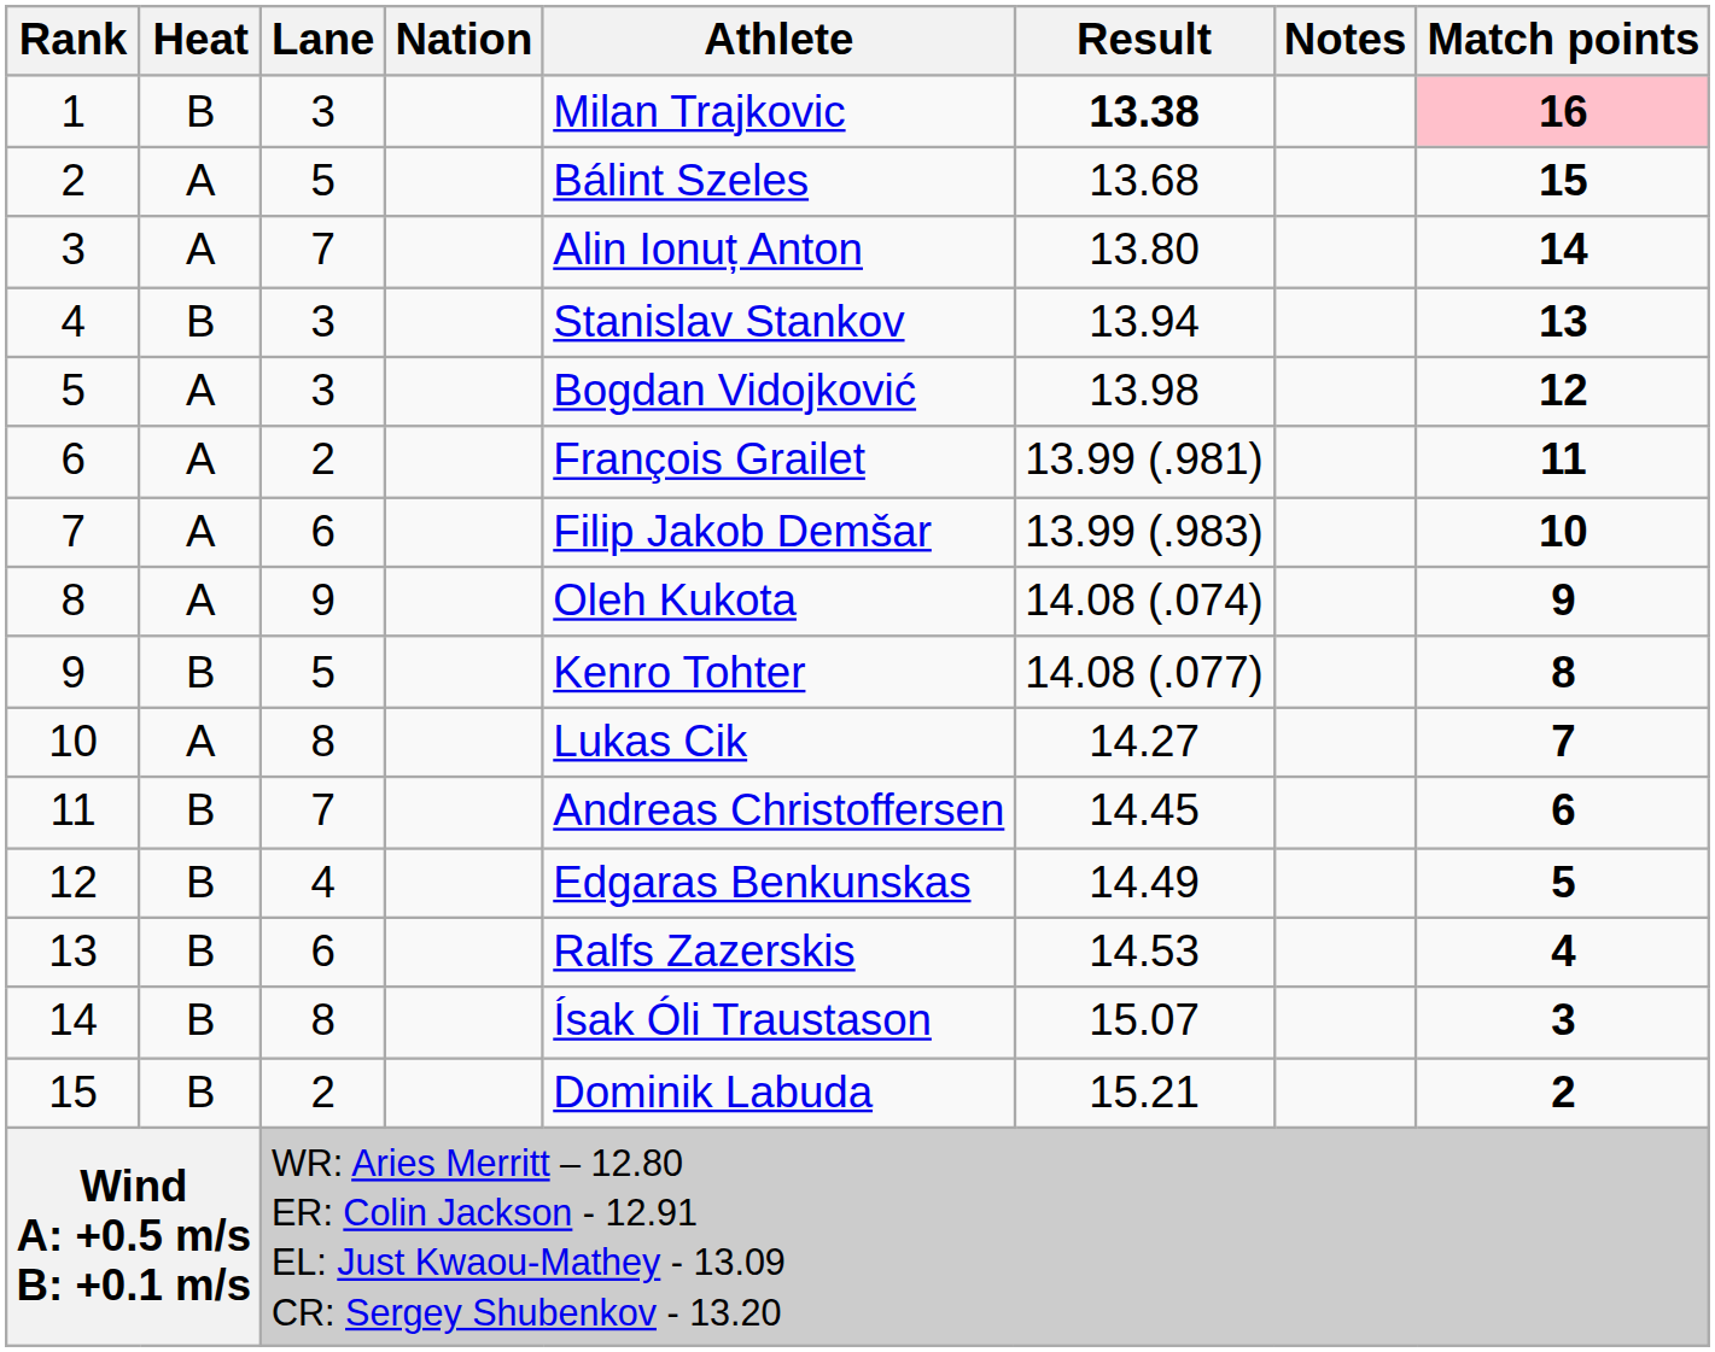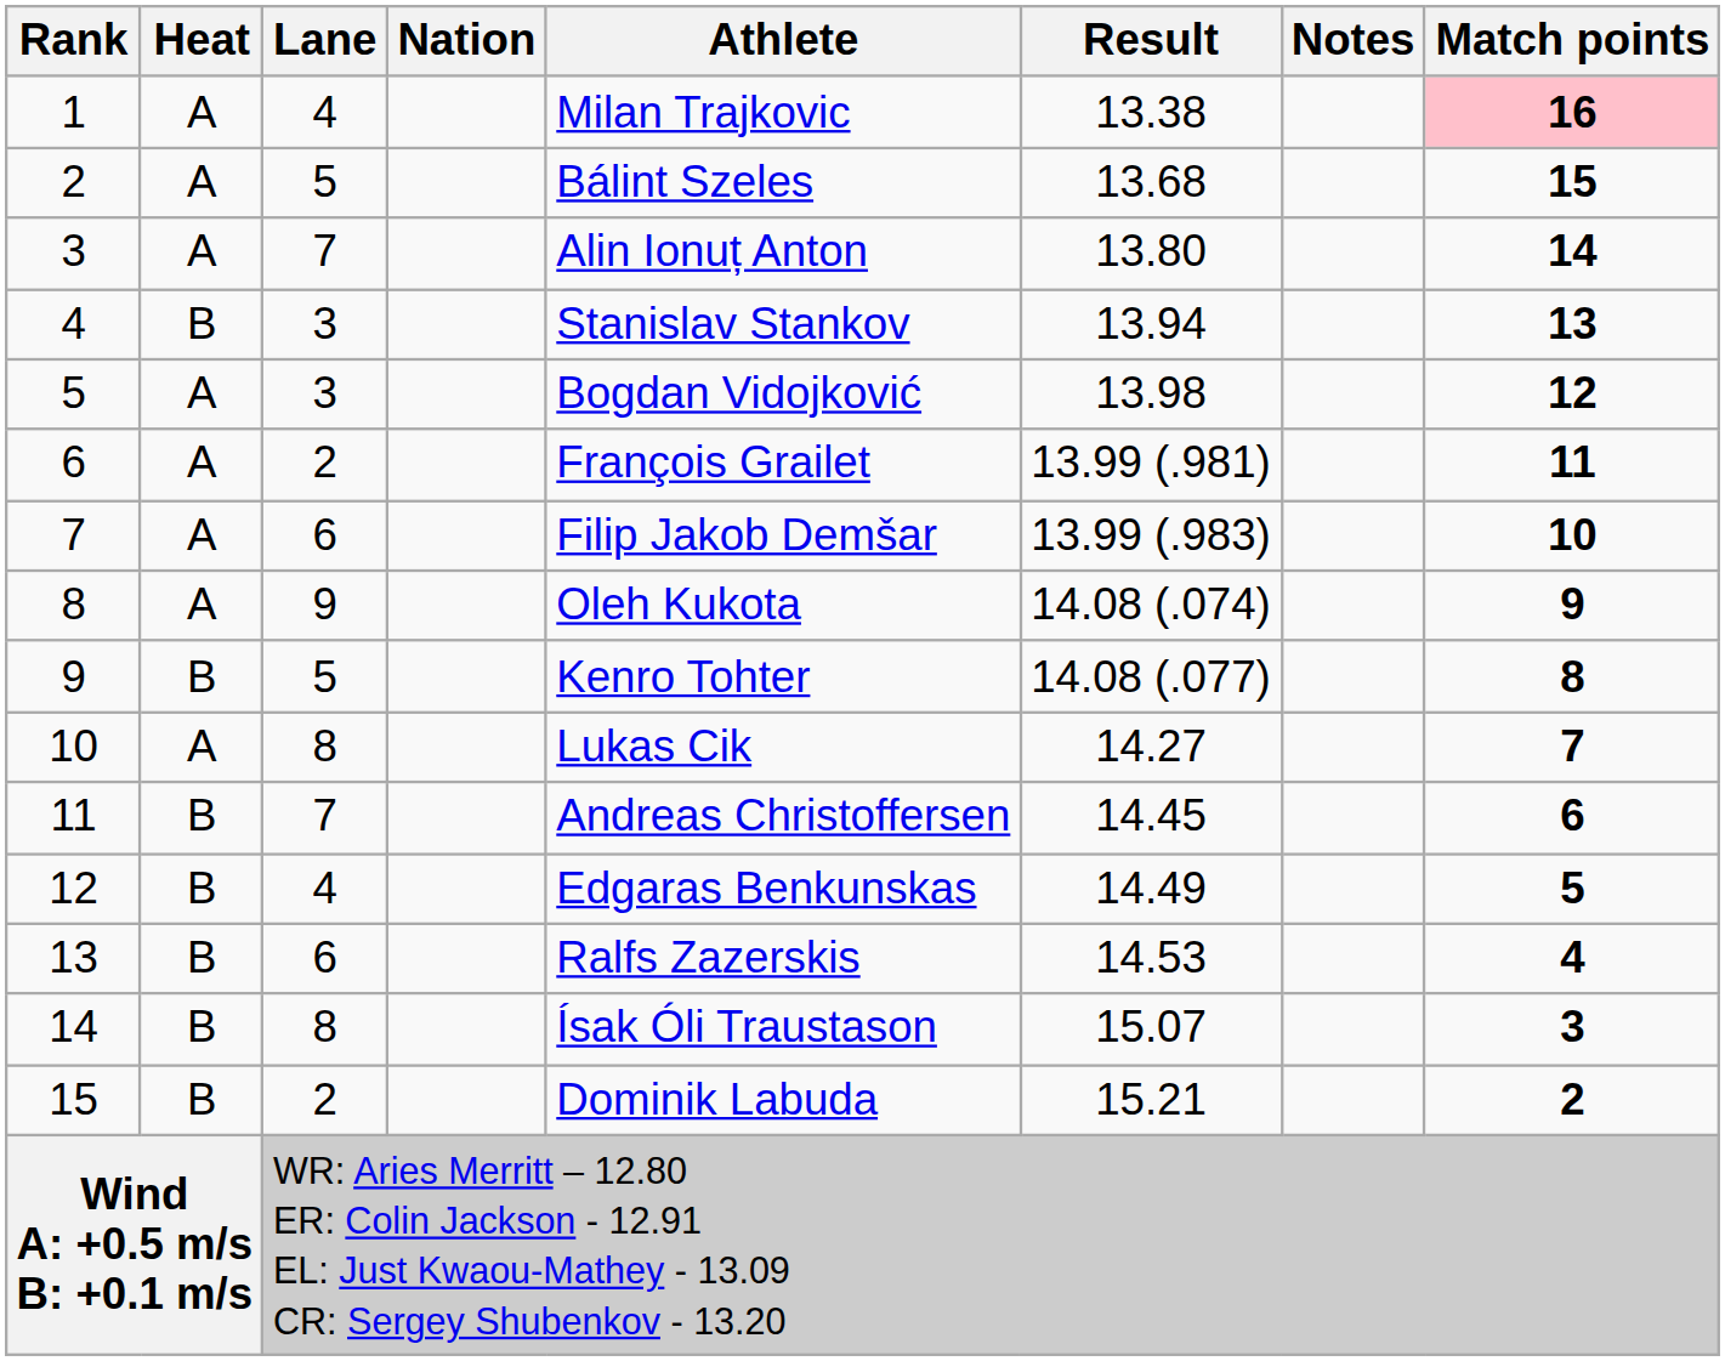 <table class="wikitable sortable" style="text-align:left;">
 <tr>
 <th>Rank</th>
 <th>Heat</th>
 <th>Lane</th>
 <th>Nation</th>
 <th>Athlete</th>
 <th>Result</th>
 <th>Notes</th>
 <th>Match points</th>
 </tr>
 <tr>
 <td align=center>1</td>
-<td align=center>B</td>
-<td align=center>3</td>
+<td align=center>A</td>
+<td align=center>4</td>
 <td></td>
 <td><a href='#'>Milan Trajkovic</a></td>
-<td align=center><strong>13.38</strong></td>
+<td align=center>13.38</td>
 <td align=center></td>
 <td align=center style="background: pink;"><strong>16</strong></td>
 </tr>
 <tr>
 <td align=center>2</td>
 <td align=center>A</td>
 <td align=center>5</td>
 <td></td>
 <td><a href='#'>Bálint Szeles</a></td>
 <td align=center>13.68</td>
 <td></td>
 <td align=center><strong>15</strong></td>
 </tr>
 <tr>
 <td align=center>3</td>
 <td align=center>A</td>
 <td align=center>7</td>
 <td></td>
 <td><a href='#'>Alin Ionuț Anton</a></td>
 <td align=center>13.80</td>
 <td></td>
 <td align=center><strong>14</strong></td>
 </tr>
 <tr>
 <td align=center>4</td>
 <td align=center>B</td>
 <td align=center>3</td>
 <td></td>
 <td><a href='#'>Stanislav Stankov</a></td>
 <td align=center>13.94</td>
 <td align=center></td>
 <td align=center><strong>13</strong></td>
 </tr>
 <tr>
 <td align=center>5</td>
 <td align=center>A</td>
 <td align=center>3</td>
 <td></td>
 <td><a href='#'>Bogdan Vidojković</a></td>
 <td align=center>13.98</td>
 <td></td>
 <td align=center><strong>12</strong></td>
 </tr>
 <tr>
 <td align=center>6</td>
 <td align=center>A</td>
 <td align=center>2</td>
 <td></td>
 <td><a href='#'>François Grailet</a></td>
 <td align=center>13.99 (.981)</td>
 <td align=center></td>
 <td align=center><strong>11</strong></td>
 </tr>
 <tr>
 <td align=center>7</td>
 <td align=center>A</td>
 <td align=center>6</td>
 <td></td>
 <td><a href='#'>Filip Jakob Demšar</a></td>
 <td align=center>13.99 (.983)</td>
 <td></td>
 <td align=center><strong>10</strong></td>
 </tr>
 <tr>
 <td align=center>8</td>
 <td align=center>A</td>
 <td align=center>9</td>
 <td></td>
 <td><a href='#'>Oleh Kukota</a></td>
 <td align=center>14.08 (.074)</td>
 <td align=center></td>
 <td align=center><strong>9</strong></td>
 </tr>
 <tr>
 <td align=center>9</td>
 <td align=center>B</td>
 <td align=center>5</td>
 <td></td>
 <td><a href='#'>Kenro Tohter</a></td>
 <td align=center>14.08 (.077)</td>
 <td align=center></td>
 <td align=center><strong>8</strong></td>
 </tr>
 <tr>
 <td align=center>10</td>
 <td align=center>A</td>
 <td align=center>8</td>
 <td></td>
 <td><a href='#'>Lukas Cik</a></td>
 <td align=center>14.27</td>
 <td></td>
 <td align=center><strong>7</strong></td>
 </tr>
 <tr>
 <td align=center>11</td>
 <td align=center>B</td>
 <td align=center>7</td>
 <td></td>
 <td><a href='#'>Andreas Christoffersen</a></td>
 <td align=center>14.45</td>
 <td></td>
 <td align=center><strong>6</strong></td>
 </tr>
 <tr>
 <td align=center>12</td>
 <td align=center>B</td>
 <td align=center>4</td>
 <td></td>
 <td><a href='#'>Edgaras Benkunskas</a></td>
 <td align=center>14.49</td>
 <td></td>
 <td align=center><strong>5</strong></td>
 </tr>
 <tr>
 <td align=center>13</td>
 <td align=center>B</td>
 <td align=center>6</td>
 <td></td>
 <td><a href='#'>Ralfs Zazerskis</a></td>
 <td align=center>14.53</td>
 <td></td>
 <td align=center><strong>4</strong></td>
 </tr>
 <tr>
 <td align=center>14</td>
 <td align=center>B</td>
 <td align=center>8</td>
 <td></td>
 <td><a href='#'>Ísak Óli Traustason</a></td>
 <td align=center>15.07</td>
 <td></td>
 <td align=center><strong>3</strong></td>
 </tr>
 <tr>
 <td align=center>15</td>
 <td align=center>B</td>
 <td align=center>2</td>
 <td></td>
 <td><a href='#'>Dominik Labuda</a></td>
 <td align=center>15.21</td>
 <td align=center></td>
 <td align=center><strong>2</strong></td>
 </tr>
 <tr>
 <th colspan=2 align="left">Wind<br>A: +0.5 m/s<br>B: +0.1 m/s</th>
 <td colspan="6" bgcolor="#cccccc"><small>WR:  <a href='#'>Aries Merritt</a> – 12.80<br>ER:  <a href='#'>Colin Jackson</a> - 12.91<br></small><small>EL:  <a href='#'>Just Kwaou-Mathey</a> - 13.09<br>CR:  <a href='#'>Sergey Shubenkov</a> - 13.20</small></td>
 </tr>
 </table>
